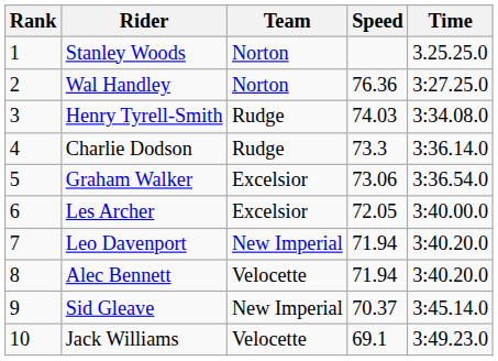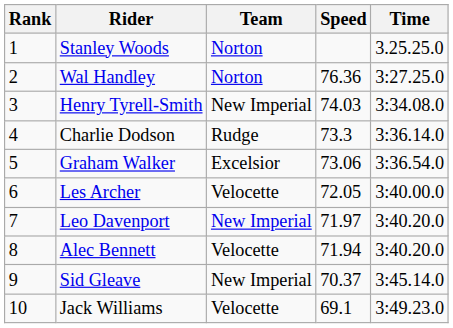 <table class="wikitable">
 <tr style="background:#efefef;">
 <th>Rank</th>
 <th>Rider</th>
 <th>Team</th>
 <th>Speed</th>
 <th>Time</th>
 </tr>
 <tr>
 <td>1</td>
 <td> <a href='#'>Stanley Woods</a></td>
 <td><a href='#'>Norton</a></td>
 <td></td>
 <td>3.25.25.0</td>
 </tr>
 <tr>
 <td>2</td>
 <td> <a href='#'>Wal Handley</a></td>
 <td><a href='#'>Norton</a></td>
 <td>76.36</td>
 <td>3:27.25.0</td>
 </tr>
 <tr>
 <td>3</td>
 <td> <a href='#'>Henry Tyrell-Smith</a></td>
-<td>Rudge</td>
+<td>New Imperial</td>
 <td>74.03</td>
 <td>3:34.08.0</td>
 </tr>
 <tr>
 <td>4</td>
 <td> Charlie Dodson</td>
 <td>Rudge</td>
 <td>73.3</td>
 <td>3:36.14.0</td>
 </tr>
 <tr>
 <td>5</td>
 <td> <a href='#'>Graham Walker</a></td>
 <td>Excelsior</td>
 <td>73.06</td>
 <td>3:36.54.0</td>
 </tr>
 <tr>
 <td>6</td>
 <td> <a href='#'>Les Archer</a></td>
-<td>Excelsior</td>
+<td>Velocette</td>
 <td>72.05</td>
 <td>3:40.00.0</td>
 </tr>
 <tr>
 <td>7</td>
 <td> <a href='#'>Leo Davenport</a></td>
 <td><a href='#'>New Imperial</a></td>
-<td>71.94</td>
+<td>71.97</td>
 <td>3:40.20.0</td>
 </tr>
 <tr>
 <td>8</td>
 <td> <a href='#'>Alec Bennett</a></td>
 <td>Velocette</td>
 <td>71.94</td>
 <td>3:40.20.0</td>
 </tr>
 <tr>
 <td>9</td>
 <td> <a href='#'>Sid Gleave</a></td>
 <td>New Imperial</td>
 <td>70.37</td>
 <td>3:45.14.0</td>
 </tr>
 <tr>
 <td>10</td>
 <td> Jack Williams</td>
 <td>Velocette</td>
 <td>69.1</td>
 <td>3:49.23.0</td>
 </tr>
 </table>
